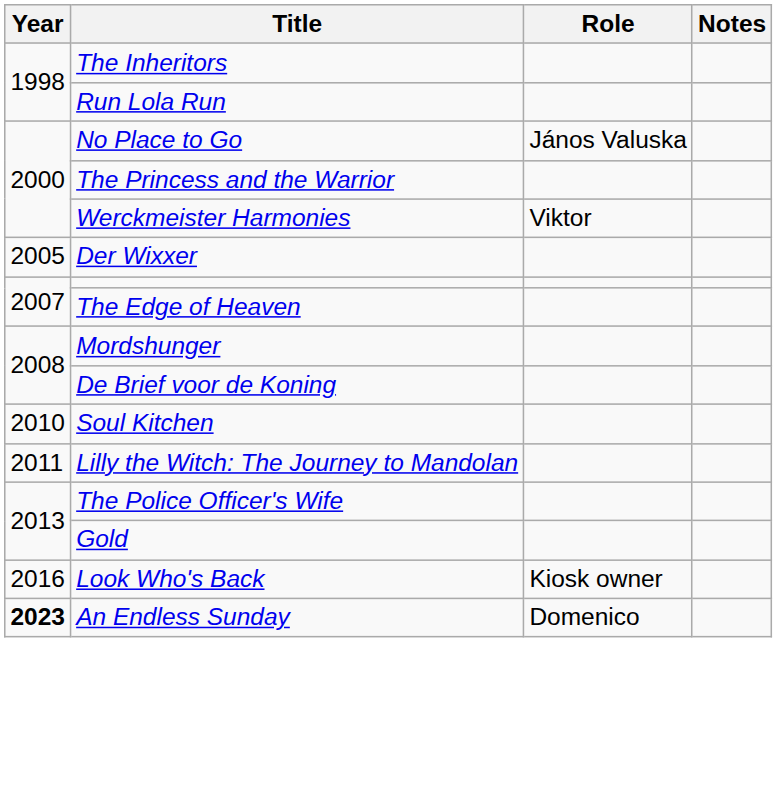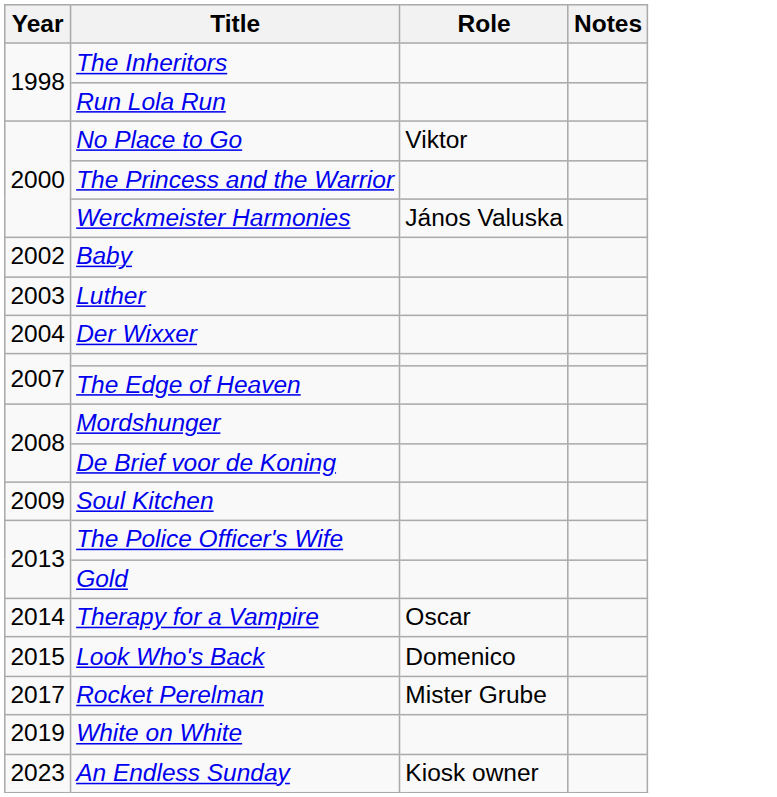 <table class="wikitable sortable">
 <tr>
 <th>Year</th>
 <th>Title</th>
 <th>Role</th>
 <th class="unsortable">Notes</th>
 </tr>
 <tr>
 <td rowspan=2>1998</td>
 <td><em><a href='#'>The Inheritors</a></em></td>
 <td></td>
 <td></td>
 </tr>
 <tr>
 <td><em><a href='#'>Run Lola Run</a></em></td>
 <td></td>
 <td></td>
 </tr>
 <tr>
 <td rowspan=3>2000</td>
 <td><em><a href='#'>No Place to Go</a></em></td>
-<td>János Valuska</td>
+<td>Viktor</td>
 <td></td>
 </tr>
 <tr>
 <td><em><a href='#'>The Princess and the Warrior</a></em></td>
 <td></td>
 <td></td>
 </tr>
 <tr>
 <td><em><a href='#'>Werckmeister Harmonies</a></em></td>
-<td>Viktor</td>
+<td>János Valuska</td>
 <td></td>
 </tr>
 <tr>
-<td>2005</td>
+<td>2002</td>
+<td><em><a href='#'>Baby</a></em></td>
+<td></td>
+<td></td>
+</tr>
+<tr>
+<td>2003</td>
+<td><em><a href='#'>Luther</a></em></td>
+<td></td>
+<td></td>
+</tr>
+<tr>
+<td>2004</td>
 <td><em><a href='#'>Der Wixxer</a></em></td>
 <td></td>
 <td></td>
 </tr>
 <tr>
 <td rowspan=2>2007</td>
 <td><em></em></td>
 <td></td>
 <td></td>
 </tr>
 <tr>
 <td><em><a href='#'>The Edge of Heaven</a></em></td>
 <td></td>
 <td></td>
 </tr>
 <tr>
 <td rowspan=2>2008</td>
 <td><em><a href='#'>Mordshunger</a></em></td>
 <td></td>
 <td></td>
 </tr>
 <tr>
 <td><em><a href='#'>De Brief voor de Koning</a></em></td>
 <td></td>
 <td></td>
 </tr>
 <tr>
-<td>2010</td>
+<td>2009</td>
 <td><em><a href='#'>Soul Kitchen</a></em></td>
-<td></td>
-<td></td>
-</tr>
-<tr>
-<td>2011</td>
-<td><em><a href='#'>Lilly the Witch: The Journey to Mandolan</a></em></td>
 <td></td>
 <td></td>
 </tr>
 <tr>
 <td rowspan=2>2013</td>
 <td><em><a href='#'>The Police Officer's Wife</a></em></td>
 <td></td>
 <td></td>
 </tr>
 <tr>
 <td><em><a href='#'>Gold</a></em></td>
 <td></td>
 <td></td>
 </tr>
 <tr>
-<td>2016</td>
+<td>2014</td>
+<td><em><a href='#'>Therapy for a Vampire</a></em></td>
+<td>Oscar</td>
+<td></td>
+</tr>
+<tr>
+<td>2015</td>
 <td><em><a href='#'>Look Who's Back</a></em></td>
+<td>Domenico</td>
+<td></td>
+</tr>
+<tr>
+<td>2017</td>
+<td><em><a href='#'>Rocket Perelman</a></em></td>
+<td>Mister Grube</td>
+<td></td>
+</tr>
+<tr>
+<td>2019</td>
+<td><em><a href='#'>White on White</a></em></td>
+<td></td>
+<td></td>
+</tr>
+<tr>
+<td>2023</td>
+<td><em><a href='#'>An Endless Sunday</a></em></td>
 <td>Kiosk owner</td>
 <td></td>
 </tr>
-<tr>
-<td><strong>2023</strong></td>
-<td><em><a href='#'>An Endless Sunday</a></em></td>
-<td>Domenico</td>
-<td></td>
-</tr>
 </table>
